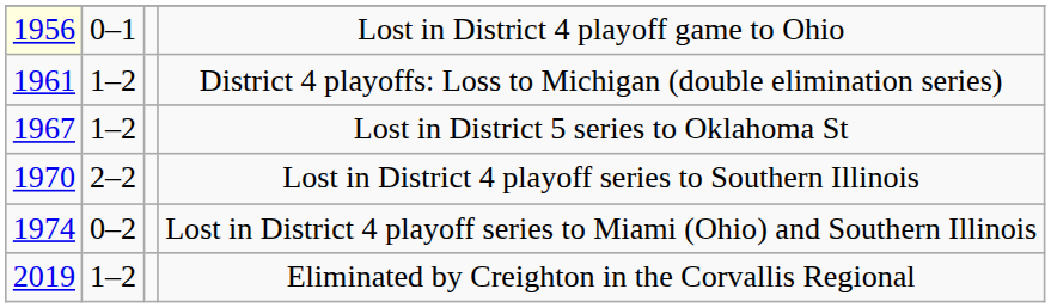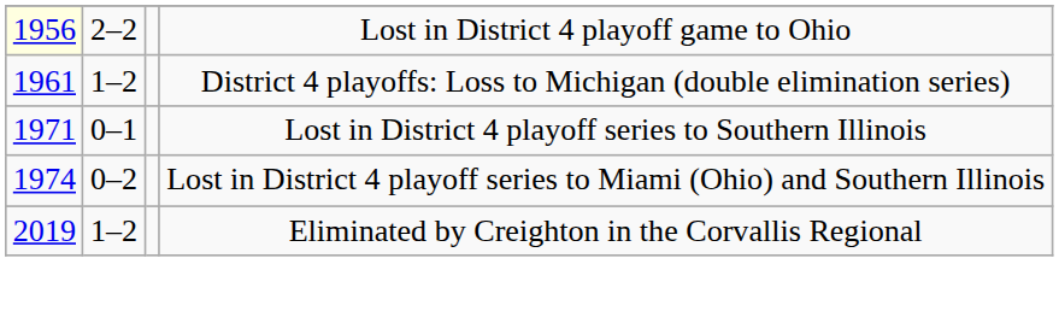 <table class="wikitable sortable">
 <tr>
 </tr>
 <tr style="text-align:center;">
 <td style="background: lightyellow;"><a href='#'>1956</a></td>
-<td>0–1</td>
+<td>2–2</td>
 <td></td>
 <td>Lost in District 4 playoff game to Ohio</td>
 </tr>
 <tr style="text-align:center;">
 <td><a href='#'>1961</a></td>
 <td>1–2</td>
 <td></td>
 <td>District 4 playoffs: Loss to Michigan (double elimination series)</td>
 </tr>
 <tr style="text-align:center;">
-<td><a href='#'>1967</a></td>
-<td>1–2</td>
-<td></td>
-<td>Lost in District 5 series to Oklahoma St</td>
-</tr>
-<tr style="text-align:center;">
-<td><a href='#'>1970</a></td>
-<td>2–2</td>
+<td><a href='#'>1971</a></td>
+<td>0–1</td>
 <td></td>
 <td>Lost in District 4 playoff series to Southern Illinois</td>
 </tr>
 <tr style="text-align:center;">
 <td><a href='#'>1974</a></td>
 <td>0–2</td>
 <td></td>
 <td>Lost in District 4 playoff series to Miami (Ohio) and Southern Illinois</td>
 </tr>
 <tr style="text-align:center;">
 <td><a href='#'>2019</a></td>
 <td>1–2</td>
 <td></td>
 <td>Eliminated by Creighton in the Corvallis Regional</td>
 </tr>
 </table>
